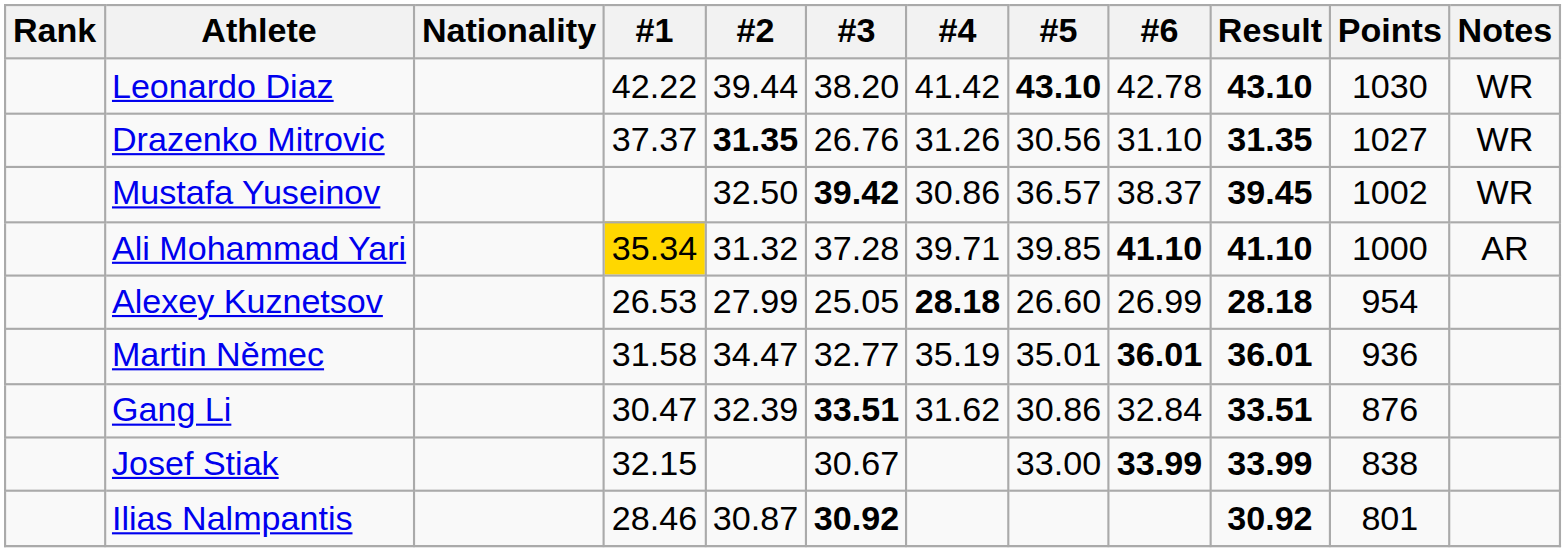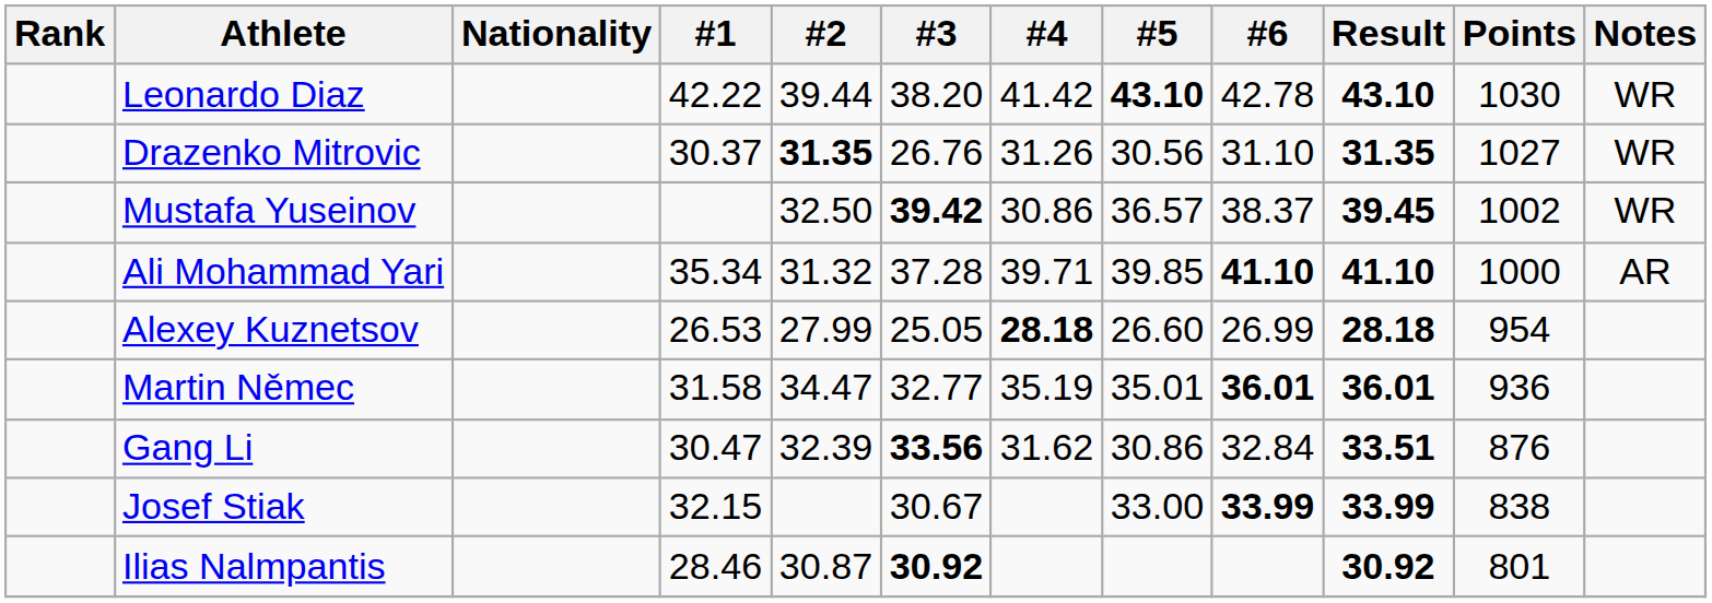 <table class="wikitable sortable" style="text-align:center">
 <tr>
 <th>Rank</th>
 <th>Athlete</th>
 <th>Nationality</th>
 <th>#1</th>
 <th>#2</th>
 <th>#3</th>
 <th>#4</th>
 <th>#5</th>
 <th>#6</th>
 <th>Result</th>
 <th>Points</th>
 <th>Notes</th>
 </tr>
 <tr>
 <td></td>
 <td align=left><a href='#'>Leonardo Diaz</a></td>
 <td align=left></td>
 <td>42.22</td>
 <td>39.44</td>
 <td>38.20</td>
 <td>41.42</td>
 <td><strong>43.10</strong></td>
 <td>42.78</td>
 <td><strong>43.10</strong></td>
 <td>1030</td>
 <td>WR</td>
 </tr>
 <tr>
 <td></td>
 <td align=left><a href='#'>Drazenko Mitrovic</a></td>
 <td align=left></td>
-<td>37.37</td>
+<td>30.37</td>
 <td><strong>31.35</strong></td>
 <td>26.76</td>
 <td>31.26</td>
 <td>30.56</td>
 <td>31.10</td>
 <td><strong>31.35</strong></td>
 <td>1027</td>
 <td>WR</td>
 </tr>
 <tr>
 <td></td>
 <td align=left><a href='#'>Mustafa Yuseinov</a></td>
 <td align=left></td>
 <td></td>
 <td>32.50</td>
 <td><strong>39.42</strong></td>
 <td>30.86</td>
 <td>36.57</td>
 <td>38.37</td>
 <td><strong>39.45</strong></td>
 <td>1002</td>
 <td>WR</td>
 </tr>
 <tr>
 <td></td>
 <td align=left><a href='#'>Ali Mohammad Yari</a></td>
 <td align=left></td>
-<td style="background: gold;">35.34</td>
+<td>35.34</td>
 <td>31.32</td>
 <td>37.28</td>
 <td>39.71</td>
 <td>39.85</td>
 <td><strong>41.10</strong></td>
 <td><strong>41.10</strong></td>
 <td>1000</td>
 <td>AR</td>
 </tr>
 <tr>
 <td></td>
 <td align=left><a href='#'>Alexey Kuznetsov</a></td>
 <td align=left></td>
 <td>26.53</td>
 <td>27.99</td>
 <td>25.05</td>
 <td><strong>28.18</strong></td>
 <td>26.60</td>
 <td>26.99</td>
 <td><strong>28.18</strong></td>
 <td>954</td>
 <td></td>
 </tr>
 <tr>
 <td></td>
 <td align=left><a href='#'>Martin Němec</a></td>
 <td align=left></td>
 <td>31.58</td>
 <td>34.47</td>
 <td>32.77</td>
 <td>35.19</td>
 <td>35.01</td>
 <td><strong>36.01</strong></td>
 <td><strong>36.01</strong></td>
 <td>936</td>
 <td></td>
 </tr>
 <tr>
 <td></td>
 <td align=left><a href='#'>Gang Li</a></td>
 <td align=left></td>
 <td>30.47</td>
 <td>32.39</td>
-<td><strong>33.51</strong></td>
+<td><strong>33.56</strong></td>
 <td>31.62</td>
 <td>30.86</td>
 <td>32.84</td>
 <td><strong>33.51</strong></td>
 <td>876</td>
 <td></td>
 </tr>
 <tr>
 <td></td>
 <td align=left><a href='#'>Josef Stiak</a></td>
 <td align=left></td>
 <td>32.15</td>
 <td></td>
 <td>30.67</td>
 <td></td>
 <td>33.00</td>
 <td><strong>33.99</strong></td>
 <td><strong>33.99</strong></td>
 <td>838</td>
 <td></td>
 </tr>
 <tr>
 <td></td>
 <td align=left><a href='#'>Ilias Nalmpantis</a></td>
 <td align=left></td>
 <td>28.46</td>
 <td>30.87</td>
 <td><strong>30.92</strong></td>
 <td></td>
 <td></td>
 <td></td>
 <td><strong>30.92</strong></td>
 <td>801</td>
 <td></td>
 </tr>
 <tr>
 </tr>
 </table>
